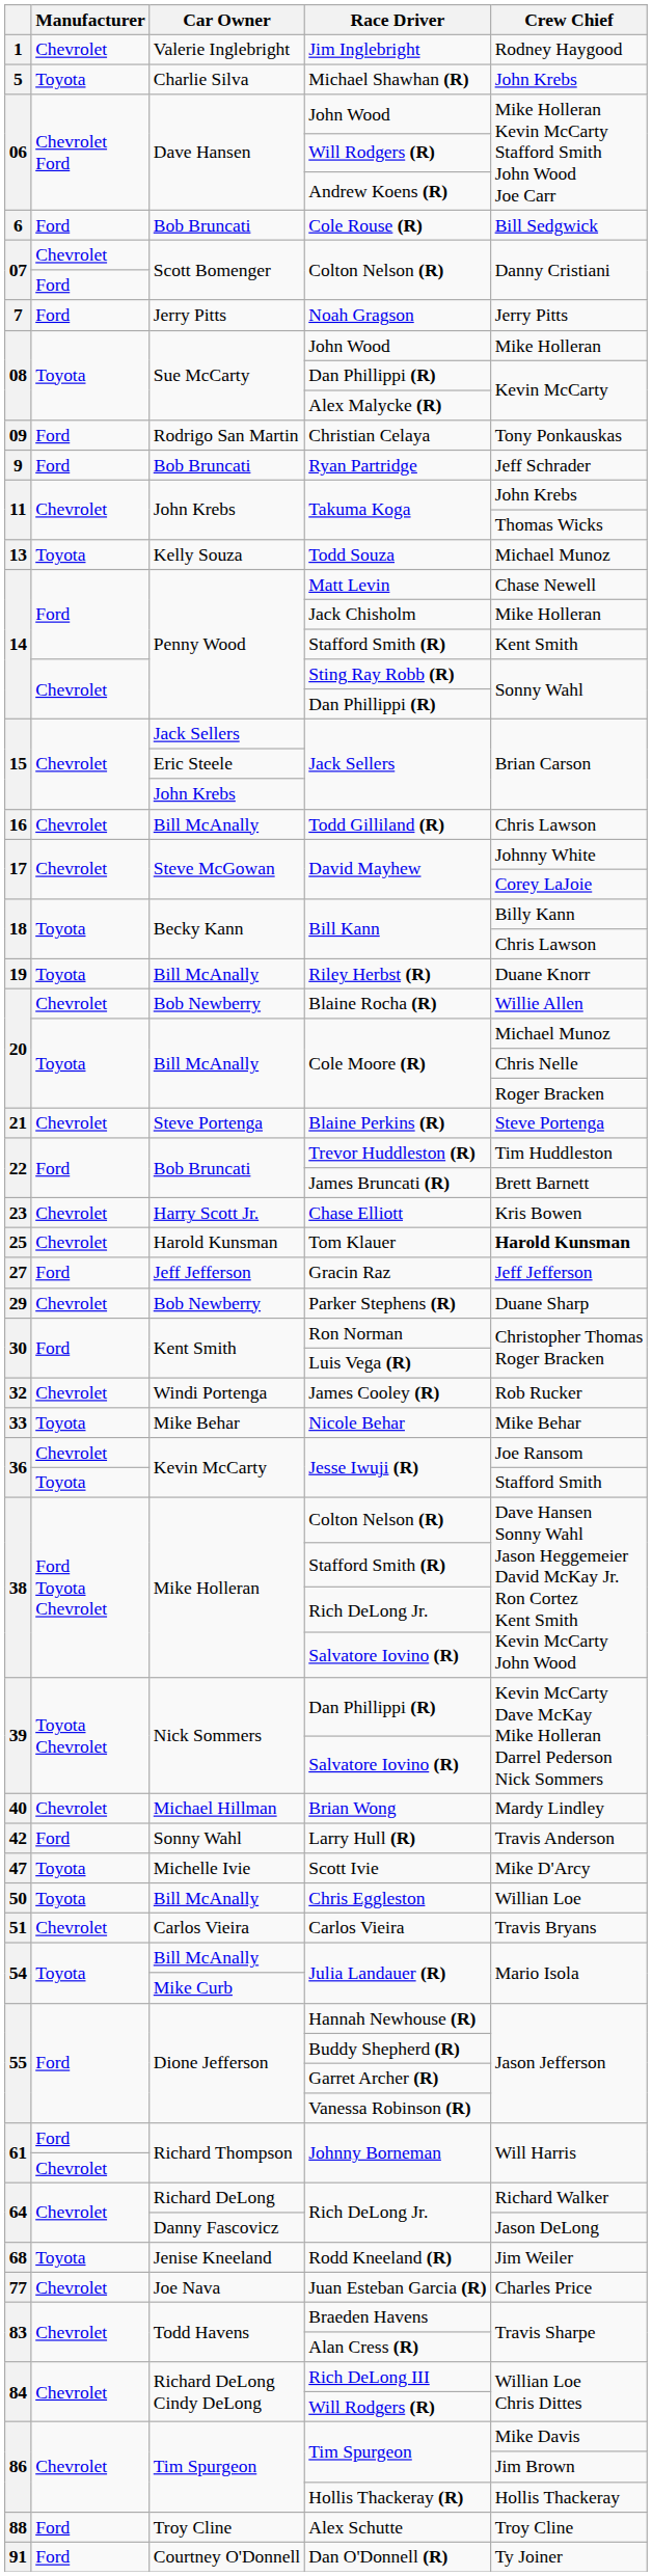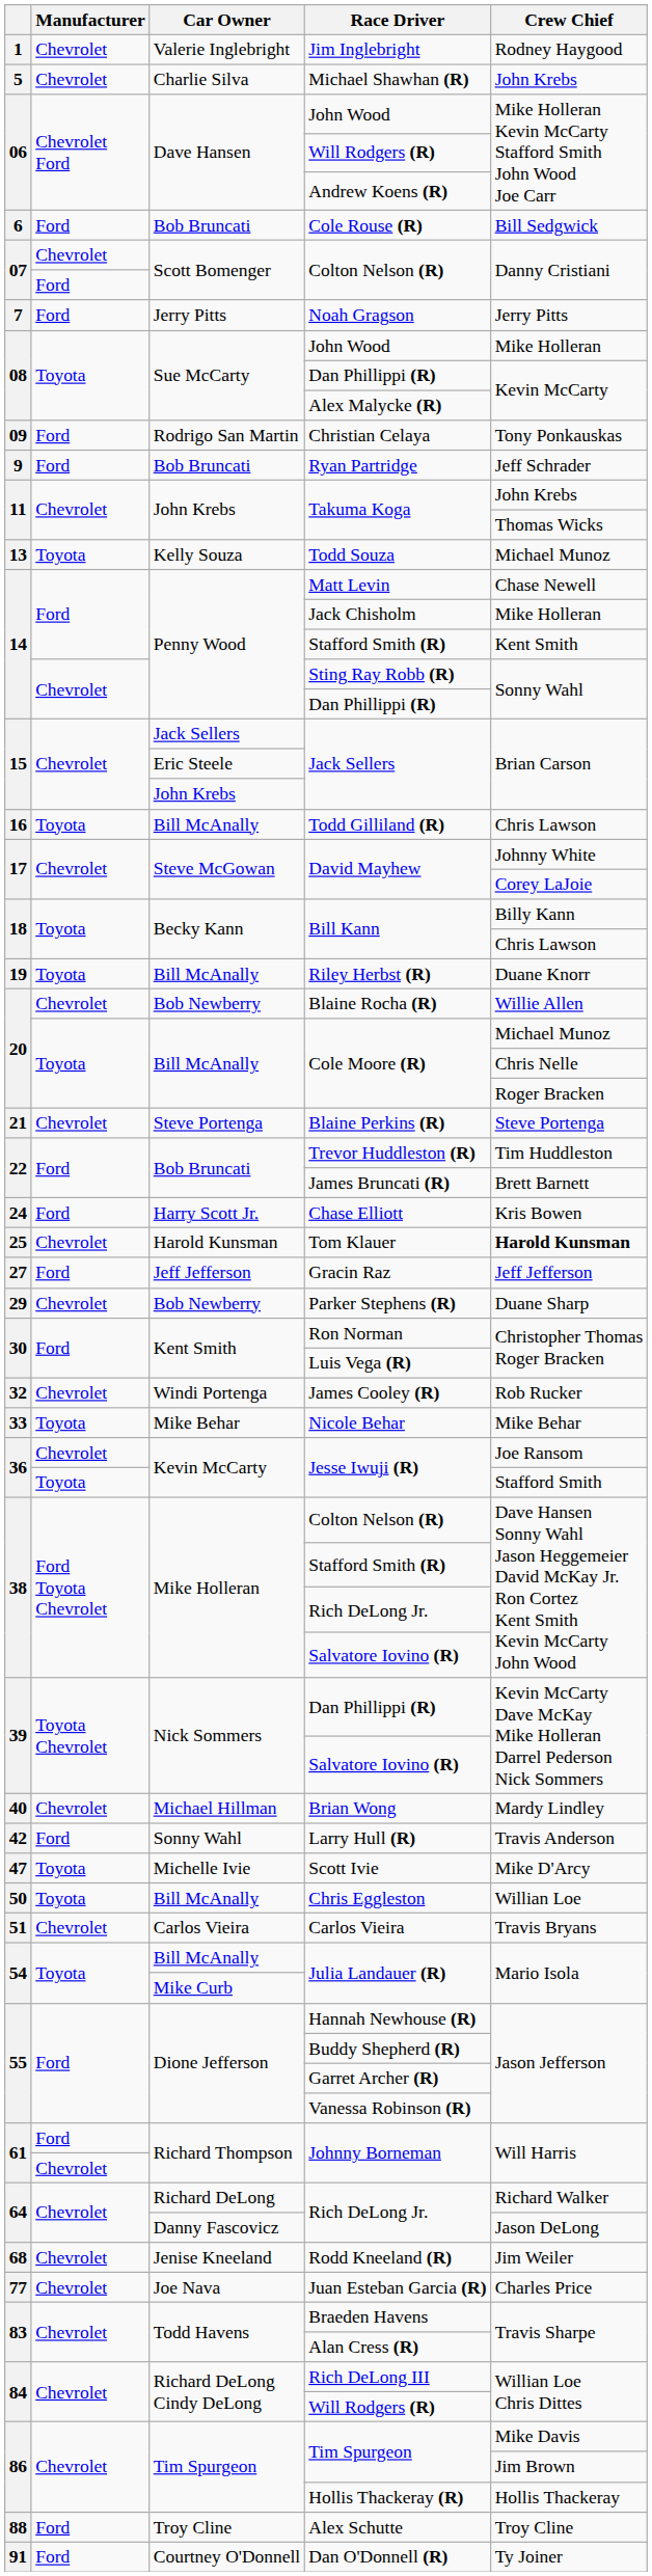 <table class="wikitable" style="font-size: 95%;">
 <tr>
 <th></th>
 <th>Manufacturer</th>
 <th>Car Owner</th>
 <th>Race Driver</th>
 <th>Crew Chief</th>
 </tr>
 <tr>
 <th>1</th>
 <td><a href='#'>Chevrolet</a></td>
 <td>Valerie Inglebright</td>
 <td><a href='#'>Jim Inglebright</a> <small></small></td>
 <td>Rodney Haygood</td>
 </tr>
 <tr>
 <th>5</th>
-<td><a href='#'>Toyota</a> <small></small></td>
+<td><a href='#'>Chevrolet</a></td>
 <td>Charlie Silva</td>
 <td>Michael Shawhan <strong>(R)</strong> <small></small></td>
 <td><a href='#'>John Krebs</a></td>
 </tr>
 <tr>
 <th rowspan=3>06</th>
 <td rowspan=3><a href='#'>Chevrolet</a> <small></small><br><a href='#'>Ford</a> <small></small></td>
 <td rowspan=3>Dave Hansen</td>
 <td>John Wood <small></small></td>
 <td rowspan=3>Mike Holleran <small></small><br>Kevin McCarty <small></small><br>Stafford Smith <small></small><br>John Wood <small></small><br>Joe Carr <small></small></td>
 </tr>
 <tr>
 <td><a href='#'>Will Rodgers</a> <strong>(R)</strong> <small></small></td>
 </tr>
 <tr>
 <td>Andrew Koens <strong>(R)</strong> <small></small></td>
 </tr>
 <tr>
 <th>6</th>
 <td><a href='#'>Ford</a></td>
 <td><a href='#'>Bob Bruncati</a></td>
 <td><a href='#'>Cole Rouse</a> <strong>(R)</strong></td>
 <td><a href='#'>Bill Sedgwick</a></td>
 </tr>
 <tr>
 <th rowspan=2>07</th>
 <td><a href='#'>Chevrolet</a> <small></small></td>
 <td rowspan=2>Scott Bomenger</td>
 <td rowspan=2>Colton Nelson <strong>(R)</strong> <small></small></td>
 <td rowspan=2>Danny Cristiani <small></small></td>
 </tr>
 <tr>
 <td><a href='#'>Ford</a> <small></small></td>
 </tr>
 <tr>
 <th>7</th>
 <td><a href='#'>Ford</a></td>
 <td>Jerry Pitts</td>
 <td><a href='#'>Noah Gragson</a></td>
 <td>Jerry Pitts</td>
 </tr>
 <tr>
 <th rowspan=3>08</th>
 <td rowspan=3><a href='#'>Toyota</a></td>
 <td rowspan=3>Sue McCarty</td>
 <td>John Wood <small></small></td>
 <td>Mike Holleran <small></small></td>
 </tr>
 <tr>
 <td>Dan Phillippi <strong>(R)</strong> <small></small></td>
 <td rowspan=2>Kevin McCarty <small></small></td>
 </tr>
 <tr>
 <td>Alex Malycke <strong>(R)</strong> <small></small></td>
 </tr>
 <tr>
 <th>09</th>
 <td><a href='#'>Ford</a></td>
 <td>Rodrigo San Martin</td>
 <td>Christian Celaya <small></small></td>
 <td>Tony Ponkauskas</td>
 </tr>
 <tr>
 <th>9</th>
 <td><a href='#'>Ford</a></td>
 <td><a href='#'>Bob Bruncati</a></td>
 <td><a href='#'>Ryan Partridge</a></td>
 <td>Jeff Schrader</td>
 </tr>
 <tr>
 <th rowspan=2>11</th>
 <td rowspan=2><a href='#'>Chevrolet</a></td>
 <td rowspan=2>John Krebs</td>
 <td rowspan=2><a href='#'>Takuma Koga</a> <small></small></td>
 <td>John Krebs <small></small></td>
 </tr>
 <tr>
 <td>Thomas Wicks <small></small></td>
 </tr>
 <tr>
 <th>13</th>
 <td><a href='#'>Toyota</a></td>
 <td>Kelly Souza</td>
 <td><a href='#'>Todd Souza</a> <small></small></td>
 <td>Michael Munoz</td>
 </tr>
 <tr>
 <th rowspan=5>14</th>
 <td rowspan=3><a href='#'>Ford</a> <small></small></td>
 <td rowspan=5>Penny Wood</td>
 <td><a href='#'>Matt Levin</a> <small></small></td>
 <td>Chase Newell <small></small></td>
 </tr>
 <tr>
 <td>Jack Chisholm <small></small></td>
 <td>Mike Holleran <small></small></td>
 </tr>
 <tr>
 <td>Stafford Smith <strong>(R)</strong> <small></small></td>
 <td>Kent Smith <small></small></td>
 </tr>
 <tr>
 <td rowspan=2><a href='#'>Chevrolet</a> <small></small></td>
 <td><a href='#'>Sting Ray Robb</a> <strong>(R)</strong> <small></small></td>
 <td rowspan=2>Sonny Wahl <small></small></td>
 </tr>
 <tr>
 <td>Dan Phillippi <strong>(R)</strong> <small></small></td>
 </tr>
 <tr>
 <th rowspan=3>15</th>
 <td rowspan=3><a href='#'>Chevrolet</a></td>
 <td><a href='#'>Jack Sellers</a> <small></small></td>
 <td rowspan=3><a href='#'>Jack Sellers</a> <small></small></td>
 <td rowspan=3>Brian Carson</td>
 </tr>
 <tr>
 <td>Eric Steele <small></small></td>
 </tr>
 <tr>
 <td><a href='#'>John Krebs</a> <small></small></td>
 </tr>
 <tr>
 <th>16</th>
-<td><a href='#'>Chevrolet</a></td>
+<td><a href='#'>Toyota</a></td>
 <td><a href='#'>Bill McAnally</a></td>
 <td><a href='#'>Todd Gilliland</a> <strong>(R)</strong></td>
 <td>Chris Lawson</td>
 </tr>
 <tr>
 <th rowspan=2>17</th>
 <td rowspan=2><a href='#'>Chevrolet</a></td>
 <td rowspan=2><a href='#'>Steve McGowan</a></td>
 <td rowspan=2><a href='#'>David Mayhew</a> <small></small></td>
 <td>Johnny White <small></small></td>
 </tr>
 <tr>
 <td><a href='#'>Corey LaJoie</a> <small></small></td>
 </tr>
 <tr>
 <th rowspan=2>18</th>
 <td rowspan=2><a href='#'>Toyota</a></td>
 <td rowspan=2>Becky Kann</td>
 <td rowspan=2><a href='#'>Bill Kann</a> <small></small></td>
 <td>Billy Kann <small></small></td>
 </tr>
 <tr>
 <td>Chris Lawson <small></small></td>
 </tr>
 <tr>
 <th>19</th>
 <td><a href='#'>Toyota</a></td>
 <td><a href='#'>Bill McAnally</a></td>
 <td><a href='#'>Riley Herbst</a> <strong>(R)</strong></td>
 <td>Duane Knorr</td>
 </tr>
 <tr>
 <th rowspan=4>20</th>
 <td><a href='#'>Chevrolet</a> <small></small></td>
 <td><a href='#'>Bob Newberry</a> <small></small></td>
 <td>Blaine Rocha <strong>(R)</strong> <small></small></td>
 <td><a href='#'>Willie Allen</a> <small></small></td>
 </tr>
 <tr>
 <td rowspan=3><a href='#'>Toyota</a> <small></small></td>
 <td rowspan=3><a href='#'>Bill McAnally</a> <small></small></td>
 <td rowspan=3>Cole Moore <strong>(R)</strong> <small></small></td>
 <td>Michael Munoz <small></small></td>
 </tr>
 <tr>
 <td>Chris Nelle <small></small></td>
 </tr>
 <tr>
 <td>Roger Bracken <small></small></td>
 </tr>
 <tr>
 <th>21</th>
 <td><a href='#'>Chevrolet</a></td>
 <td><a href='#'>Steve Portenga</a></td>
 <td><a href='#'>Blaine Perkins</a> <strong>(R)</strong></td>
 <td><a href='#'>Steve Portenga</a></td>
 </tr>
 <tr>
 <th rowspan=2>22</th>
 <td rowspan=2><a href='#'>Ford</a></td>
 <td rowspan=2><a href='#'>Bob Bruncati</a></td>
 <td><a href='#'>Trevor Huddleston</a> <strong>(R)</strong> <small></small></td>
 <td>Tim Huddleston <small></small></td>
 </tr>
 <tr>
 <td>James Bruncati <strong>(R)</strong> <small></small></td>
 <td>Brett Barnett <small></small></td>
 </tr>
 <tr>
-<th>23</th>
-<td><a href='#'>Chevrolet</a></td>
+<th>24</th>
+<td><a href='#'>Ford</a></td>
 <td><a href='#'>Harry Scott Jr.</a></td>
 <td><a href='#'>Chase Elliott</a> <small></small></td>
 <td>Kris Bowen</td>
 </tr>
 <tr>
 <th>25</th>
 <td><a href='#'>Chevrolet</a></td>
 <td>Harold Kunsman</td>
 <td>Tom Klauer <small></small></td>
 <td><strong>Harold Kunsman</strong></td>
 </tr>
 <tr>
 <th>27</th>
 <td><a href='#'>Ford</a></td>
 <td><a href='#'>Jeff Jefferson</a></td>
 <td>Gracin Raz</td>
 <td><a href='#'>Jeff Jefferson</a></td>
 </tr>
 <tr>
 <th>29</th>
 <td><a href='#'>Chevrolet</a></td>
 <td><a href='#'>Bob Newberry</a></td>
 <td>Parker Stephens <strong>(R)</strong> <small></small></td>
 <td>Duane Sharp</td>
 </tr>
 <tr>
 <th rowspan=2>30</th>
 <td rowspan=2><a href='#'>Ford</a></td>
 <td rowspan=2>Kent Smith</td>
 <td>Ron Norman <small></small></td>
 <td rowspan=2>Christopher Thomas <small></small><br>Roger Bracken <small></small></td>
 </tr>
 <tr>
 <td>Luis Vega <strong>(R)</strong> <small></small></td>
 </tr>
 <tr>
 <th>32</th>
 <td><a href='#'>Chevrolet</a></td>
 <td>Windi Portenga</td>
 <td>James Cooley <strong>(R)</strong> <small></small></td>
 <td>Rob Rucker</td>
 </tr>
 <tr>
 <th>33</th>
 <td><a href='#'>Toyota</a></td>
 <td>Mike Behar</td>
 <td><a href='#'>Nicole Behar</a> <small></small></td>
 <td>Mike Behar</td>
 </tr>
 <tr>
 <th rowspan=2>36</th>
 <td><a href='#'>Chevrolet</a> <small></small></td>
 <td rowspan=2>Kevin McCarty</td>
 <td rowspan=2><a href='#'>Jesse Iwuji</a> <strong>(R)</strong></td>
 <td>Joe Ransom <small></small></td>
 </tr>
 <tr>
 <td><a href='#'>Toyota</a> <small></small></td>
 <td>Stafford Smith <small></small></td>
 </tr>
 <tr>
 <th rowspan=4>38</th>
 <td rowspan=4><a href='#'>Ford</a> <small></small><br><a href='#'>Toyota</a> <small></small><br><a href='#'>Chevrolet</a> <small></small></td>
 <td rowspan=4>Mike Holleran</td>
 <td>Colton Nelson <strong>(R)</strong> <small></small></td>
 <td rowspan=4>Dave Hansen <small></small><br>Sonny Wahl <small></small><br>Jason Heggemeier <small></small><br>David McKay Jr. <small></small><br>Ron Cortez <small></small><br>Kent Smith <small></small><br>Kevin McCarty <small></small><br>John Wood <small></small></td>
 </tr>
 <tr>
 <td>Stafford Smith <strong>(R)</strong> <small></small></td>
 </tr>
 <tr>
 <td>Rich DeLong Jr. <small></small></td>
 </tr>
 <tr>
 <td><a href='#'>Salvatore Iovino</a> <strong>(R)</strong> <small></small></td>
 </tr>
 <tr>
 <th rowspan=2>39</th>
 <td rowspan=2><a href='#'>Toyota</a> <small></small><br><a href='#'>Chevrolet</a> <small></small></td>
 <td rowspan=2>Nick Sommers</td>
 <td>Dan Phillippi <strong>(R)</strong> <small></small></td>
 <td rowspan=2>Kevin McCarty <small></small><br>Dave McKay <small></small><br>Mike Holleran <small></small><br>Darrel Pederson <small></small><br>Nick Sommers <small></small></td>
 </tr>
 <tr>
 <td><a href='#'>Salvatore Iovino</a> <strong>(R)</strong> <small></small></td>
 </tr>
 <tr>
 <th>40</th>
 <td><a href='#'>Chevrolet</a></td>
 <td><a href='#'>Michael Hillman</a></td>
 <td><a href='#'>Brian Wong</a> <small></small></td>
 <td>Mardy Lindley</td>
 </tr>
 <tr>
 <th>42</th>
 <td><a href='#'>Ford</a></td>
 <td>Sonny Wahl</td>
 <td>Larry Hull <strong>(R)</strong> <small></small></td>
 <td>Travis Anderson</td>
 </tr>
 <tr>
 <th>47</th>
 <td><a href='#'>Toyota</a></td>
 <td>Michelle Ivie</td>
 <td>Scott Ivie <small></small></td>
 <td>Mike D'Arcy</td>
 </tr>
 <tr>
 <th>50</th>
 <td><a href='#'>Toyota</a></td>
 <td><a href='#'>Bill McAnally</a></td>
 <td><a href='#'>Chris Eggleston</a></td>
 <td>Willian Loe</td>
 </tr>
 <tr>
 <th>51</th>
 <td><a href='#'>Chevrolet</a></td>
 <td>Carlos Vieira</td>
 <td>Carlos Vieira <small></small></td>
 <td>Travis Bryans</td>
 </tr>
 <tr>
 <th rowspan=2>54</th>
 <td rowspan=2><a href='#'>Toyota</a></td>
 <td><a href='#'>Bill McAnally</a> <small></small></td>
 <td rowspan=2><a href='#'>Julia Landauer</a> <strong>(R)</strong></td>
 <td rowspan=2>Mario Isola</td>
 </tr>
 <tr>
 <td><a href='#'>Mike Curb</a> <small></small></td>
 </tr>
 <tr>
 <th rowspan=4>55</th>
 <td rowspan=4><a href='#'>Ford</a></td>
 <td rowspan=4>Dione Jefferson</td>
 <td>Hannah Newhouse <strong>(R)</strong> <small></small></td>
 <td rowspan=4>Jason Jefferson</td>
 </tr>
 <tr>
 <td>Buddy Shepherd <strong>(R)</strong> <small></small></td>
 </tr>
 <tr>
 <td>Garret Archer <strong>(R)</strong> <small></small></td>
 </tr>
 <tr>
 <td>Vanessa Robinson <strong>(R)</strong> <small></small></td>
 </tr>
 <tr>
 <th rowspan=2>61</th>
 <td><a href='#'>Ford</a> <small></small></td>
 <td rowspan=2>Richard Thompson</td>
 <td rowspan=2><a href='#'>Johnny Borneman</a> <small></small></td>
 <td rowspan=2>Will Harris</td>
 </tr>
 <tr>
 <td><a href='#'>Chevrolet</a> <small></small></td>
 </tr>
 <tr>
 <th rowspan=2>64</th>
 <td rowspan=2><a href='#'>Chevrolet</a></td>
 <td>Richard DeLong <small></small></td>
 <td rowspan=2>Rich DeLong Jr. <small></small></td>
 <td>Richard Walker <small></small></td>
 </tr>
 <tr>
 <td>Danny Fascovicz <small></small></td>
 <td>Jason DeLong <small></small></td>
 </tr>
 <tr>
 <th>68</th>
-<td><a href='#'>Toyota</a></td>
+<td><a href='#'>Chevrolet</a></td>
 <td>Jenise Kneeland</td>
 <td>Rodd Kneeland <strong>(R)</strong> <small></small></td>
 <td>Jim Weiler</td>
 </tr>
 <tr>
 <th>77</th>
 <td><a href='#'>Chevrolet</a></td>
 <td>Joe Nava</td>
 <td>Juan Esteban Garcia <strong>(R)</strong> <small></small></td>
 <td>Charles Price</td>
 </tr>
 <tr>
 <th rowspan=2>83</th>
 <td rowspan=2><a href='#'>Chevrolet</a></td>
 <td rowspan=2>Todd Havens</td>
 <td>Braeden Havens <small></small></td>
 <td rowspan=2>Travis Sharpe</td>
 </tr>
 <tr>
 <td>Alan Cress <strong>(R)</strong> <small></small></td>
 </tr>
 <tr>
 <th rowspan=2>84</th>
 <td rowspan=2><a href='#'>Chevrolet</a></td>
 <td rowspan=2>Richard DeLong <small></small><br>Cindy DeLong <small></small></td>
 <td><a href='#'>Rich DeLong III</a> <small></small></td>
 <td rowspan=2>Willian Loe <small></small><br>Chris Dittes <small></small></td>
 </tr>
 <tr>
 <td><a href='#'>Will Rodgers</a> <strong>(R)</strong> <small></small></td>
 </tr>
 <tr>
 <th rowspan=3>86</th>
 <td rowspan=3><a href='#'>Chevrolet</a></td>
 <td rowspan=3><a href='#'>Tim Spurgeon</a></td>
 <td rowspan=2><a href='#'>Tim Spurgeon</a> <small></small></td>
 <td>Mike Davis <small></small></td>
 </tr>
 <tr>
 <td>Jim Brown <small></small></td>
 </tr>
 <tr>
 <td>Hollis Thackeray <strong>(R)</strong> <small></small></td>
 <td>Hollis Thackeray <small></small></td>
 </tr>
 <tr>
 <th>88</th>
 <td><a href='#'>Ford</a></td>
 <td>Troy Cline</td>
 <td>Alex Schutte <small></small></td>
 <td>Troy Cline</td>
 </tr>
 <tr>
 <th>91</th>
 <td><a href='#'>Ford</a></td>
 <td>Courtney O'Donnell</td>
 <td>Dan O'Donnell <strong>(R)</strong> <small></small></td>
 <td>Ty Joiner</td>
 </tr>
 </table>
